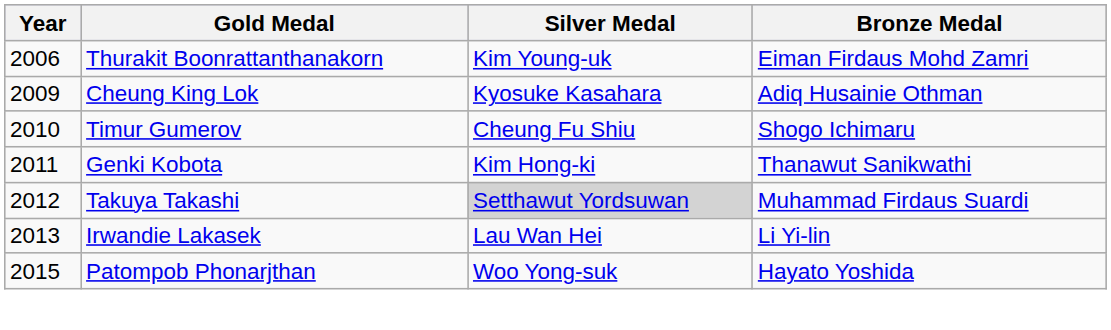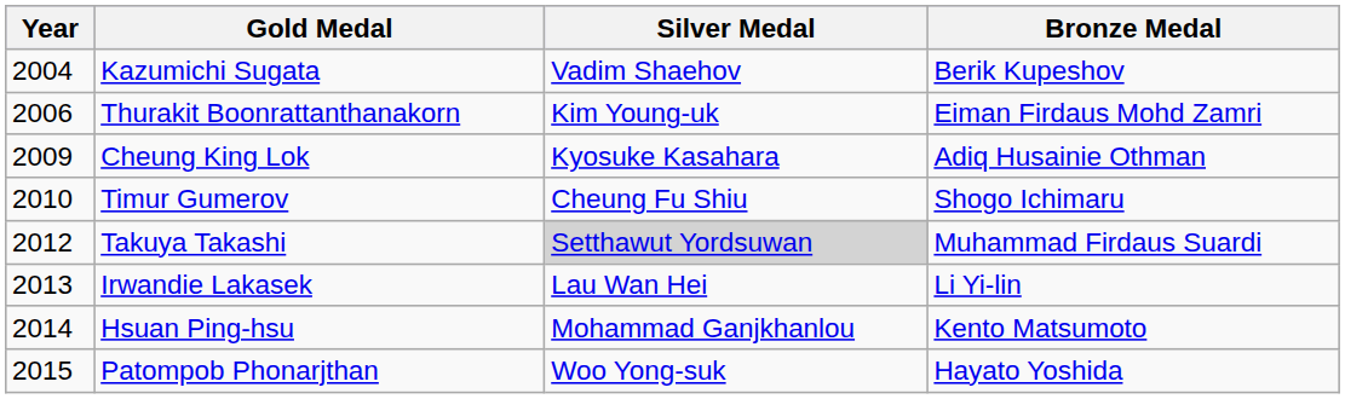 <table class=wikitable style="font-size:90%" width="80%">
 <tr style="background:#ccccff;">
 <th>Year</th>
 <th> <strong>Gold Medal</strong></th>
 <th> <strong>Silver Medal</strong></th>
 <th> <strong>Bronze Medal</strong></th>
+</tr>
+<tr>
+<td>2004</td>
+<td> <a href='#'>Kazumichi Sugata</a></td>
+<td> <a href='#'>Vadim Shaehov</a></td>
+<td> <a href='#'>Berik Kupeshov</a></td>
 </tr>
 <tr>
 <td>2006</td>
 <td> <a href='#'>Thurakit Boonrattanthanakorn</a></td>
 <td> <a href='#'>Kim Young-uk</a></td>
 <td> <a href='#'>Eiman Firdaus Mohd Zamri</a></td>
 </tr>
 <tr>
 <td>2009</td>
 <td> <a href='#'>Cheung King Lok</a></td>
 <td> <a href='#'>Kyosuke Kasahara</a></td>
 <td> <a href='#'>Adiq Husainie Othman</a></td>
 </tr>
 <tr>
 <td>2010</td>
 <td> <a href='#'>Timur Gumerov</a></td>
 <td> <a href='#'>Cheung Fu Shiu</a></td>
 <td> <a href='#'>Shogo Ichimaru</a></td>
 </tr>
 <tr>
-<td>2011</td>
-<td> <a href='#'>Genki Kobota</a></td>
-<td> <a href='#'>Kim Hong-ki</a></td>
-<td> <a href='#'>Thanawut Sanikwathi</a></td>
-</tr>
-<tr>
 <td>2012</td>
 <td> <a href='#'>Takuya Takashi</a></td>
 <td style="background: lightgrey;"> <a href='#'>Setthawut Yordsuwan</a></td>
 <td> <a href='#'>Muhammad Firdaus Suardi</a></td>
 </tr>
 <tr>
 <td>2013</td>
 <td> <a href='#'>Irwandie Lakasek</a></td>
 <td> <a href='#'>Lau Wan Hei</a></td>
 <td> <a href='#'>Li Yi-lin</a></td>
 </tr>
 <tr>
+<td>2014</td>
+<td> <a href='#'>Hsuan Ping-hsu</a></td>
+<td> <a href='#'>Mohammad Ganjkhanlou</a></td>
+<td> <a href='#'>Kento Matsumoto</a></td>
+</tr>
+<tr>
 <td>2015</td>
 <td> <a href='#'>Patompob Phonarjthan</a></td>
 <td> <a href='#'>Woo Yong-suk</a></td>
 <td> <a href='#'>Hayato Yoshida</a></td>
 </tr>
 </table>
